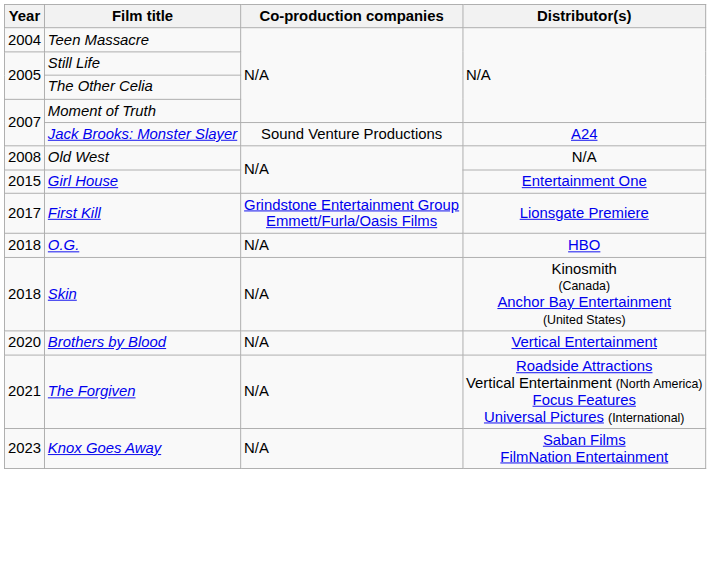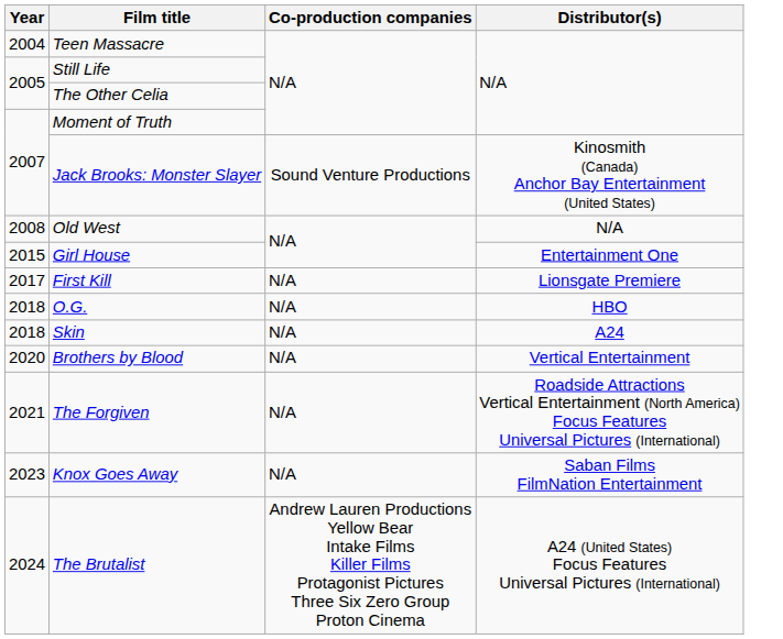 <table class="wikitable">
 <tr>
 <th>Year</th>
 <th>Film title</th>
 <th>Co-production companies</th>
 <th>Distributor(s)</th>
 </tr>
 <tr>
 <td>2004</td>
 <td><em>Teen Massacre</em></td>
 <td rowspan="4">N/A</td>
 <td rowspan="4">N/A</td>
 </tr>
 <tr>
 <td rowspan="2">2005</td>
 <td><em>Still Life</em></td>
 </tr>
 <tr>
 <td><em>The Other Celia</em></td>
 </tr>
 <tr>
 <td rowspan="2">2007</td>
 <td><em>Moment of Truth</em></td>
 </tr>
 <tr>
 <td><em><a href='#'>Jack Brooks: Monster Slayer</a></em></td>
 <td style="text-align:center;">Sound Venture Productions</td>
-<td style="text-align:center;"><a href='#'>A24</a></td>
+<td style="text-align:center;">Kinosmith<br><small>(Canada)</small><br><a href='#'>Anchor Bay Entertainment</a><br><small>(United States)</small></td>
 </tr>
 <tr>
 <td>2008</td>
 <td><em>Old West</em></td>
 <td rowspan="2">N/A</td>
 <td style="text-align:center;">N/A</td>
 </tr>
 <tr>
 <td>2015</td>
 <td><em><a href='#'>Girl House</a></em></td>
 <td style="text-align:center;"><a href='#'>Entertainment One</a></td>
 </tr>
 <tr>
 <td>2017</td>
 <td><em><a href='#'>First Kill</a></em></td>
-<td style="text-align:center;"><a href='#'>Grindstone Entertainment Group</a><br><a href='#'>Emmett/Furla/Oasis Films</a></td>
+<td>N/A</td>
 <td style="text-align:center;"><a href='#'>Lionsgate Premiere</a></td>
 </tr>
 <tr>
 <td>2018</td>
 <td><em><a href='#'>O.G.</a></em></td>
 <td>N/A</td>
 <td style="text-align:center;"><a href='#'>HBO</a></td>
 </tr>
 <tr>
 <td>2018</td>
 <td><em><a href='#'>Skin</a></em></td>
 <td>N/A</td>
-<td style="text-align:center;">Kinosmith<br><small>(Canada)</small><br><a href='#'>Anchor Bay Entertainment</a><br><small>(United States)</small></td>
+<td style="text-align:center;"><a href='#'>A24</a></td>
 </tr>
 <tr>
 <td>2020</td>
 <td><em><a href='#'>Brothers by Blood</a></em></td>
 <td>N/A</td>
 <td style="text-align:center;"><a href='#'>Vertical Entertainment</a></td>
 </tr>
 <tr>
 <td>2021</td>
 <td><em><a href='#'>The Forgiven</a></em></td>
 <td>N/A</td>
 <td style="text-align:center;"><a href='#'>Roadside Attractions</a><br>Vertical Entertainment <small>(North America)</small><br><a href='#'>Focus Features</a><br><a href='#'>Universal Pictures</a> <small>(International)</small></td>
 </tr>
 <tr>
 <td>2023</td>
 <td><em><a href='#'>Knox Goes Away</a></em></td>
 <td>N/A</td>
 <td style="text-align:center;"><a href='#'>Saban Films</a>  <br> <a href='#'>FilmNation Entertainment</a> </td>
 </tr>
+<tr>
+<td>2024</td>
+<td><em><a href='#'>The Brutalist</a></em></td>
+<td style="text-align:center;">Andrew Lauren Productions<br>Yellow Bear<br>Intake Films<br><a href='#'>Killer Films</a><br>Protagonist Pictures<br>Three Six Zero Group<br>Proton Cinema<br></td>
+<td style="text-align:center;">A24 <small>(United States)</small><br>Focus Features<br>Universal Pictures <small>(International)</small></td>
+</tr>
 </table>
